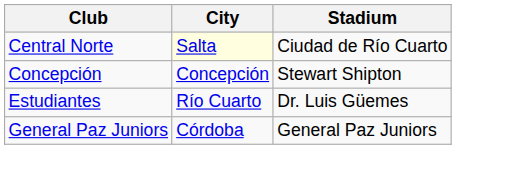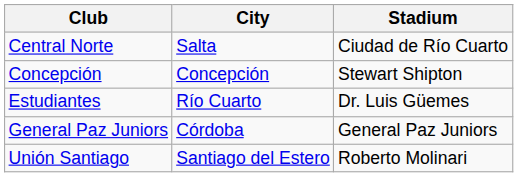 <table class="wikitable sortable">
 <tr>
 <th>Club</th>
 <th>City</th>
 <th>Stadium</th>
 </tr>
 <tr>
 <td> <a href='#'>Central Norte</a></td>
-<td style="background: lightyellow;"><a href='#'>Salta</a></td>
+<td><a href='#'>Salta</a></td>
 <td>Ciudad de Río Cuarto</td>
 </tr>
 <tr>
 <td> <a href='#'>Concepción</a></td>
 <td><a href='#'>Concepción</a></td>
 <td>Stewart Shipton</td>
 </tr>
 <tr>
 <td> <a href='#'>Estudiantes</a></td>
 <td><a href='#'>Río Cuarto</a></td>
 <td>Dr. Luis Güemes</td>
 </tr>
 <tr>
 <td> <a href='#'>General Paz Juniors</a></td>
 <td><a href='#'>Córdoba</a></td>
 <td>General Paz Juniors</td>
 </tr>
+<tr>
+<td> <a href='#'>Unión Santiago</a></td>
+<td><a href='#'>Santiago del Estero</a></td>
+<td>Roberto Molinari</td>
+</tr>
 </table>
